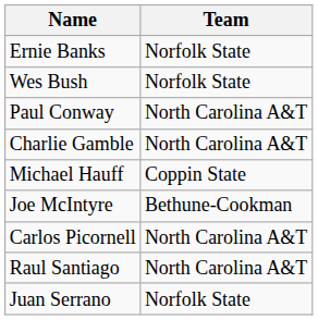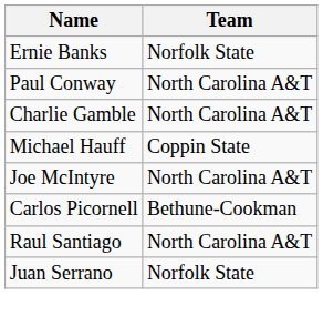 <table class=wikitable>
 <tr>
 <th>Name</th>
 <th>Team</th>
 </tr>
 <tr>
 <td>Ernie Banks</td>
-<td>Norfolk State</td>
-</tr>
-<tr>
-<td>Wes Bush</td>
 <td>Norfolk State</td>
 </tr>
 <tr>
 <td>Paul Conway</td>
 <td>North Carolina A&T</td>
 </tr>
 <tr>
 <td>Charlie Gamble</td>
 <td>North Carolina A&T</td>
 </tr>
 <tr>
 <td>Michael Hauff</td>
 <td>Coppin State</td>
 </tr>
 <tr>
 <td>Joe McIntyre</td>
-<td>Bethune-Cookman</td>
+<td>North Carolina A&T</td>
 </tr>
 <tr>
 <td>Carlos Picornell</td>
-<td>North Carolina A&T</td>
+<td>Bethune-Cookman</td>
 </tr>
 <tr>
 <td>Raul Santiago</td>
 <td>North Carolina A&T</td>
 </tr>
 <tr>
 <td>Juan Serrano</td>
 <td>Norfolk State</td>
 </tr>
 </table>
